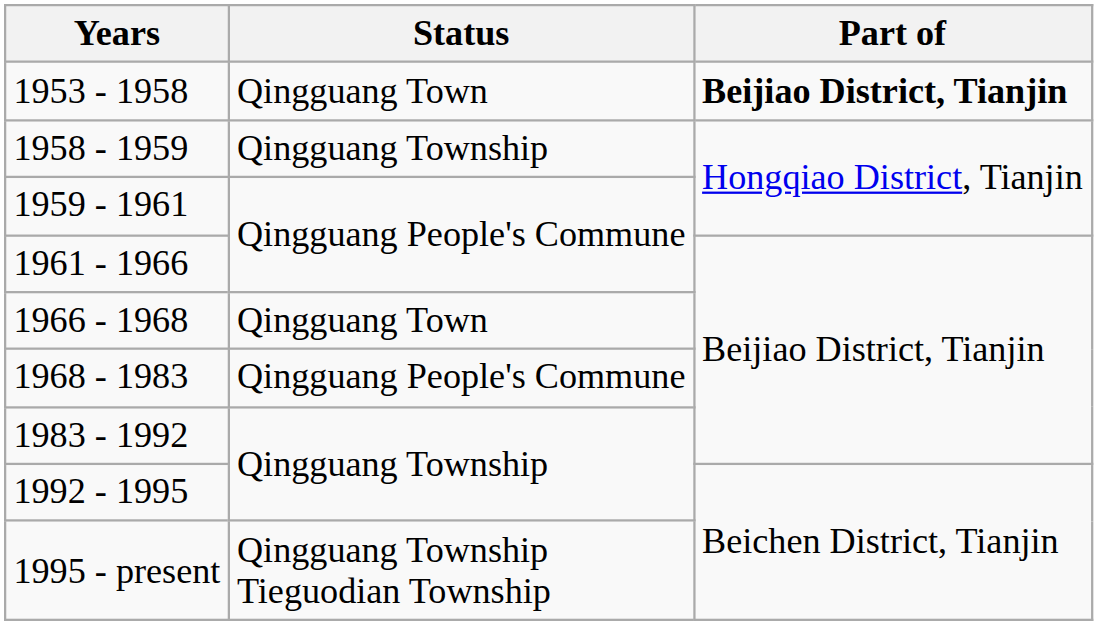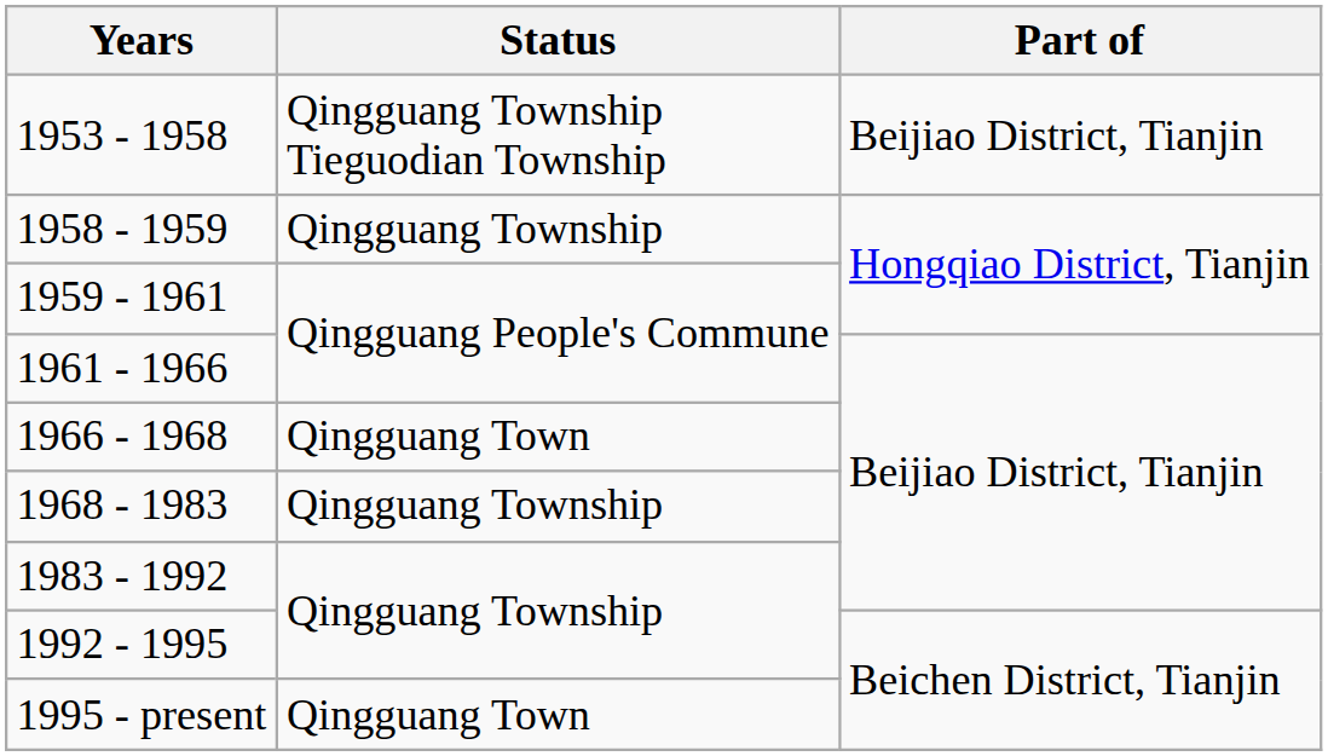 <table class="wikitable">
 <tr>
 <th>Years</th>
 <th>Status</th>
 <th>Part of</th>
 </tr>
 <tr>
 <td>1953 - 1958</td>
-<td>Qingguang Town</td>
-<td><strong>Beijiao District, Tianjin</strong></td>
+<td>Qingguang Township<br>Tieguodian Township</td>
+<td>Beijiao District, Tianjin</td>
 </tr>
 <tr>
 <td>1958 - 1959</td>
 <td>Qingguang Township</td>
 <td rowspan="2"><a href='#'>Hongqiao District</a>, Tianjin</td>
 </tr>
 <tr>
 <td>1959 - 1961</td>
 <td rowspan="2">Qingguang People's Commune</td>
 </tr>
 <tr>
 <td>1961 - 1966</td>
 <td rowspan="4">Beijiao District, Tianjin</td>
 </tr>
 <tr>
 <td>1966 - 1968</td>
 <td>Qingguang Town</td>
 </tr>
 <tr>
 <td>1968 - 1983</td>
-<td>Qingguang People's Commune</td>
+<td>Qingguang Township</td>
 </tr>
 <tr>
 <td>1983 - 1992</td>
 <td rowspan="2">Qingguang Township</td>
 </tr>
 <tr>
 <td>1992 - 1995</td>
 <td rowspan="2">Beichen District, Tianjin</td>
 </tr>
 <tr>
 <td>1995 - present</td>
-<td>Qingguang Township<br>Tieguodian Township</td>
+<td>Qingguang Town</td>
 </tr>
 </table>
